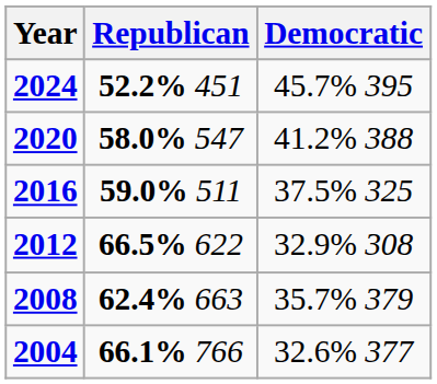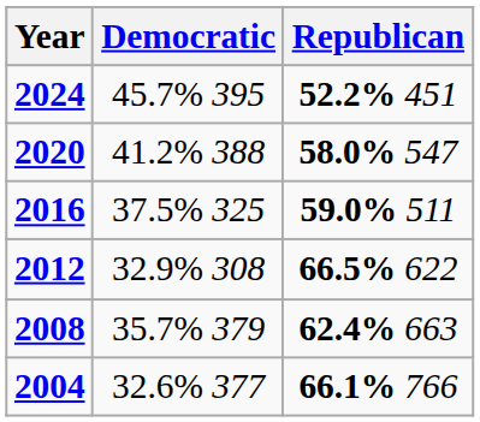 <table class="wikitable" style="float:right; font-size:95%;">
 <tr bgcolor=lightgrey>
 <th>Year</th>
+<th><a href='#'>Democratic</a></th>
 <th><a href='#'>Republican</a></th>
-<th><a href='#'>Democratic</a></th>
 </tr>
 <tr>
 <td style="text-align:center;" ><strong><a href='#'>2024</a></strong></td>
+<td style="text-align:center;" >45.7% <em>395</em></td>
 <td style="text-align:center;" ><strong>52.2%</strong> <em>451</em></td>
-<td style="text-align:center;" >45.7% <em>395</em></td>
 </tr>
 <tr>
 <td style="text-align:center;" ><strong><a href='#'>2020</a></strong></td>
+<td style="text-align:center;" >41.2% <em>388</em></td>
 <td style="text-align:center;" ><strong>58.0%</strong> <em>547</em></td>
-<td style="text-align:center;" >41.2% <em>388</em></td>
 </tr>
 <tr>
 <td style="text-align:center;" ><strong><a href='#'>2016</a></strong></td>
+<td style="text-align:center;" >37.5% <em>325</em></td>
 <td style="text-align:center;" ><strong>59.0%</strong> <em>511</em></td>
-<td style="text-align:center;" >37.5% <em>325</em></td>
 </tr>
 <tr>
 <td style="text-align:center;" ><strong><a href='#'>2012</a></strong></td>
+<td style="text-align:center;" >32.9% <em>308</em></td>
 <td style="text-align:center;" ><strong>66.5%</strong> <em>622</em></td>
-<td style="text-align:center;" >32.9% <em>308</em></td>
 </tr>
 <tr>
 <td style="text-align:center;" ><strong><a href='#'>2008</a></strong></td>
+<td style="text-align:center;" >35.7% <em>379</em></td>
 <td style="text-align:center;" ><strong>62.4%</strong> <em>663</em></td>
-<td style="text-align:center;" >35.7% <em>379</em></td>
 </tr>
 <tr>
 <td style="text-align:center;" ><strong><a href='#'>2004</a></strong></td>
+<td style="text-align:center;" >32.6% <em>377</em></td>
 <td style="text-align:center;" ><strong>66.1%</strong> <em>766</em></td>
-<td style="text-align:center;" >32.6% <em>377</em></td>
 </tr>
 </table>
